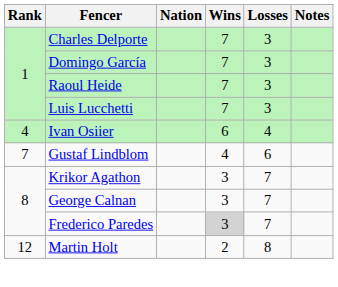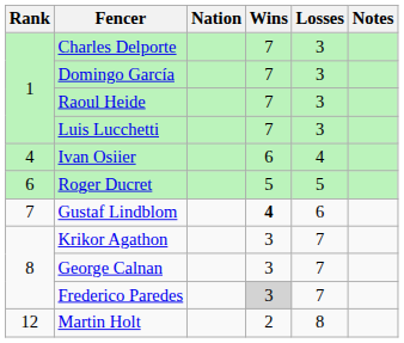 <table class="wikitable sortable" style="text-align: center;">
 <tr>
 <th>Rank</th>
 <th>Fencer</th>
 <th>Nation</th>
 <th>Wins</th>
 <th>Losses</th>
 <th>Notes</th>
 </tr>
 <tr bgcolor=bbf3bb>
 <td rowspan=4>1</td>
 <td align=left><a href='#'>Charles Delporte</a></td>
 <td align=left></td>
 <td>7</td>
 <td>3</td>
 <td></td>
 </tr>
 <tr bgcolor=bbf3bb>
 <td align=left><a href='#'>Domingo García</a></td>
 <td align=left></td>
 <td>7</td>
 <td>3</td>
 <td></td>
 </tr>
 <tr bgcolor=bbf3bb>
 <td align=left><a href='#'>Raoul Heide</a></td>
 <td align=left></td>
 <td>7</td>
 <td>3</td>
 <td></td>
 </tr>
 <tr bgcolor=bbf3bb>
 <td align=left><a href='#'>Luis Lucchetti</a></td>
 <td align=left></td>
 <td>7</td>
 <td>3</td>
 <td></td>
 </tr>
 <tr bgcolor=bbf3bb>
 <td>4</td>
 <td align=left><a href='#'>Ivan Osiier</a></td>
 <td align=left></td>
 <td>6</td>
 <td>4</td>
 <td></td>
 </tr>
+<tr bgcolor=bbf3bb>
+<td>6</td>
+<td align=left><a href='#'>Roger Ducret</a></td>
+<td align=left></td>
+<td>5</td>
+<td>5</td>
+<td></td>
+</tr>
 <tr>
 <td>7</td>
 <td align=left><a href='#'>Gustaf Lindblom</a></td>
 <td align=left></td>
-<td>4</td>
+<td><strong>4</strong></td>
 <td>6</td>
 <td></td>
 </tr>
 <tr>
 <td rowspan=3>8</td>
 <td align=left><a href='#'>Krikor Agathon</a></td>
 <td align=left></td>
 <td>3</td>
 <td>7</td>
 <td></td>
 </tr>
 <tr>
 <td align=left><a href='#'>George Calnan</a></td>
 <td align=left></td>
 <td>3</td>
 <td>7</td>
 <td></td>
 </tr>
 <tr>
 <td align=left><a href='#'>Frederico Paredes</a></td>
 <td align=left></td>
 <td style="background: lightgrey;">3</td>
 <td>7</td>
 <td></td>
 </tr>
 <tr>
 <td>12</td>
 <td align=left><a href='#'>Martin Holt</a></td>
 <td align=left></td>
 <td>2</td>
 <td>8</td>
 <td></td>
 </tr>
 </table>
